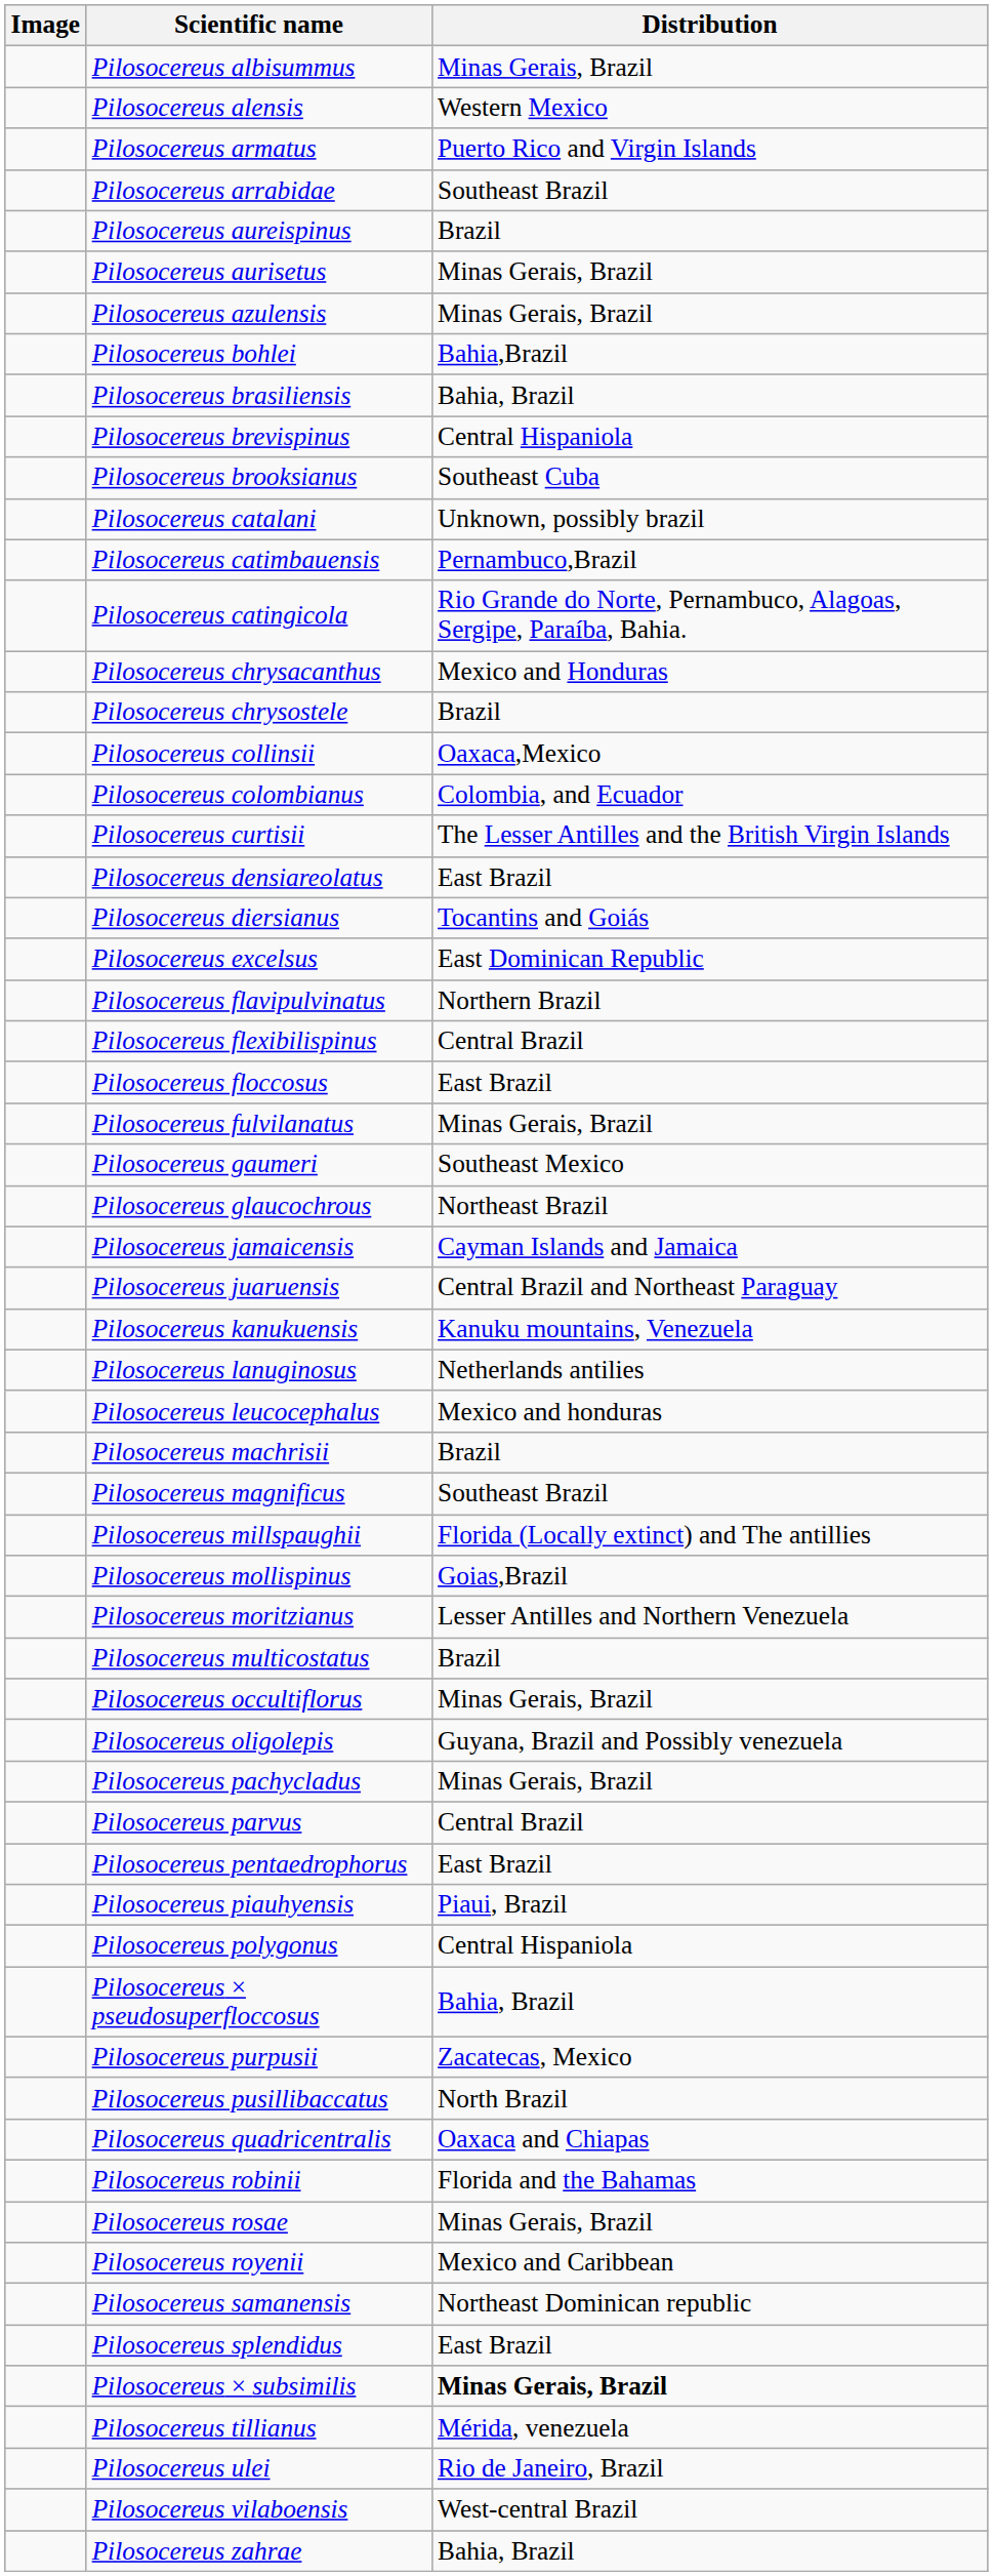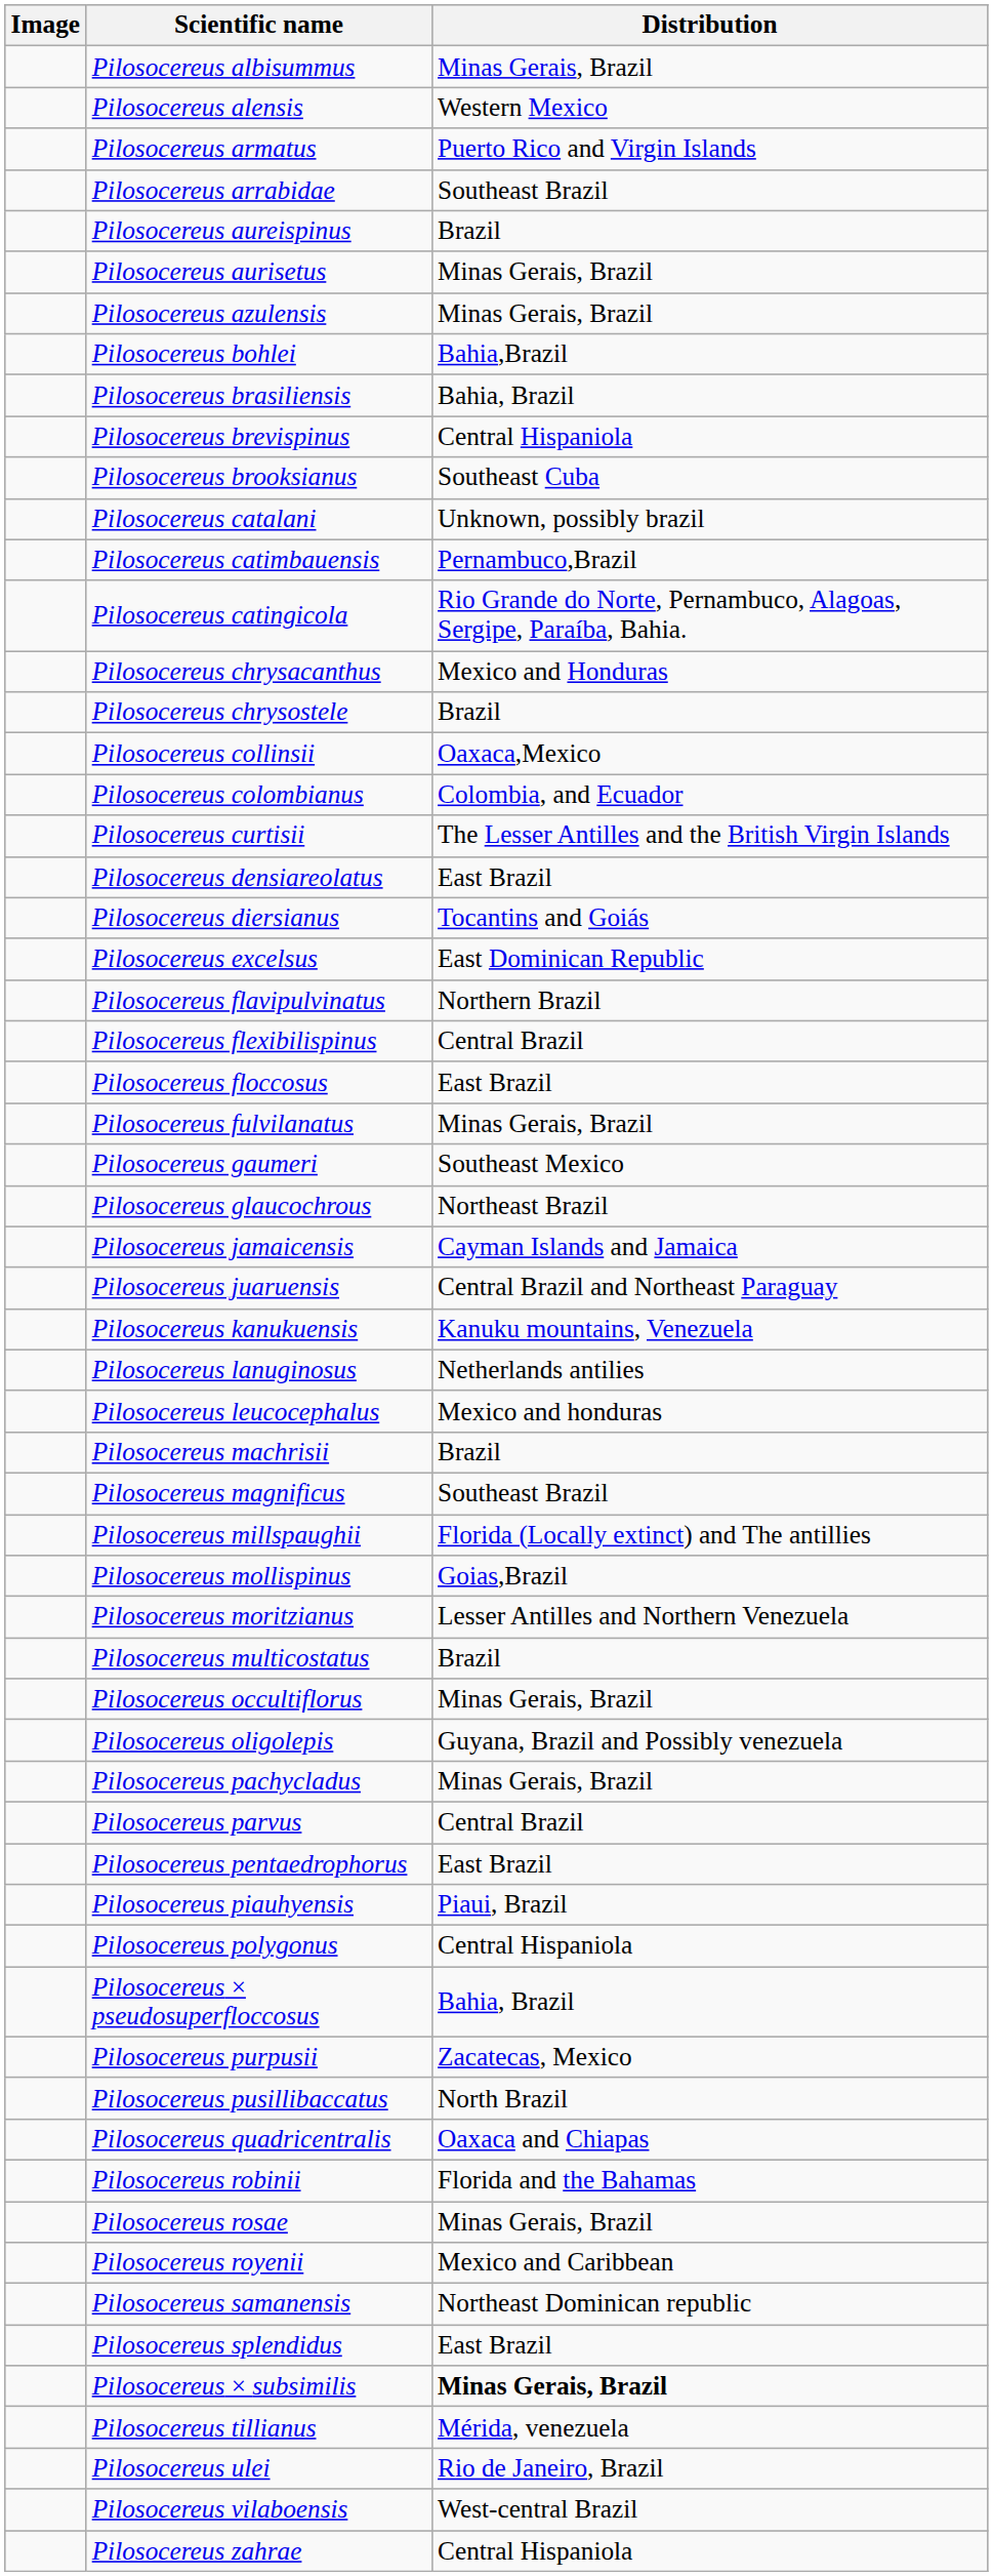 <table class="wikitable">
 <tr>
 <th>Image</th>
 <th>Scientific name</th>
 <th>Distribution</th>
 </tr>
 <tr>
 <td></td>
 <td><em><a href='#'>Pilosocereus albisummus</a></em> </td>
 <td><a href='#'>Minas Gerais</a>, Brazil</td>
 </tr>
 <tr>
 <td></td>
 <td><em><a href='#'>Pilosocereus alensis</a></em> </td>
 <td>Western <a href='#'>Mexico</a></td>
 </tr>
 <tr>
 <td></td>
 <td><em><a href='#'>Pilosocereus armatus</a></em> </td>
 <td><a href='#'>Puerto Rico</a> and <a href='#'>Virgin Islands</a></td>
 </tr>
 <tr>
 <td></td>
 <td><em><a href='#'>Pilosocereus arrabidae</a></em> </td>
 <td>Southeast Brazil</td>
 </tr>
 <tr>
 <td></td>
 <td><em><a href='#'>Pilosocereus aureispinus</a></em> </td>
 <td>Brazil</td>
 </tr>
 <tr>
 <td></td>
 <td><em><a href='#'>Pilosocereus aurisetus</a></em> </td>
 <td>Minas Gerais, Brazil</td>
 </tr>
 <tr>
 <td></td>
 <td><em><a href='#'>Pilosocereus azulensis</a></em> </td>
 <td>Minas Gerais, Brazil</td>
 </tr>
 <tr>
 <td></td>
 <td><em><a href='#'>Pilosocereus bohlei</a></em> </td>
 <td><a href='#'>Bahia</a>,Brazil</td>
 </tr>
 <tr>
 <td></td>
 <td><em><a href='#'>Pilosocereus brasiliensis</a></em> </td>
 <td>Bahia, Brazil</td>
 </tr>
 <tr>
 <td></td>
 <td><em><a href='#'>Pilosocereus brevispinus</a></em> </td>
 <td>Central <a href='#'>Hispaniola</a></td>
 </tr>
 <tr>
 <td></td>
 <td><em><a href='#'>Pilosocereus brooksianus</a></em> </td>
 <td>Southeast <a href='#'>Cuba</a></td>
 </tr>
 <tr>
 <td></td>
 <td><em><a href='#'>Pilosocereus catalani</a></em> </td>
 <td>Unknown, possibly brazil</td>
 </tr>
 <tr>
 <td></td>
 <td><em><a href='#'>Pilosocereus catimbauensis</a></em> </td>
 <td><a href='#'>Pernambuco</a>,Brazil</td>
 </tr>
 <tr>
 <td></td>
 <td><em><a href='#'>Pilosocereus catingicola</a></em> </td>
 <td><a href='#'>Rio Grande do Norte</a>, Pernambuco, <a href='#'>Alagoas</a>, <a href='#'>Sergipe</a>, <a href='#'>Paraíba</a>, Bahia.</td>
 </tr>
 <tr>
 <td></td>
 <td><em><a href='#'>Pilosocereus chrysacanthus</a></em> </td>
 <td>Mexico and <a href='#'>Honduras</a></td>
 </tr>
 <tr>
 <td></td>
 <td><em><a href='#'>Pilosocereus chrysostele</a></em> </td>
 <td>Brazil</td>
 </tr>
 <tr>
 <td></td>
 <td><em><a href='#'>Pilosocereus collinsii</a></em> </td>
 <td><a href='#'>Oaxaca</a>,Mexico</td>
 </tr>
 <tr>
 <td></td>
 <td><em><a href='#'>Pilosocereus colombianus</a></em> </td>
 <td><a href='#'>Colombia</a>, and <a href='#'>Ecuador</a></td>
 </tr>
 <tr>
 <td></td>
 <td><em><a href='#'>Pilosocereus curtisii</a></em> </td>
 <td>The <a href='#'>Lesser Antilles</a> and the <a href='#'>British Virgin Islands</a></td>
 </tr>
 <tr>
 <td></td>
 <td><em><a href='#'>Pilosocereus densiareolatus</a></em> </td>
 <td>East Brazil</td>
 </tr>
 <tr>
 <td></td>
 <td><em><a href='#'>Pilosocereus diersianus</a></em> </td>
 <td><a href='#'>Tocantins</a> and <a href='#'>Goiás</a></td>
 </tr>
 <tr>
 <td></td>
 <td><em><a href='#'>Pilosocereus excelsus</a></em> </td>
 <td>East <a href='#'>Dominican Republic</a></td>
 </tr>
 <tr>
 <td></td>
 <td><em><a href='#'>Pilosocereus flavipulvinatus</a></em> </td>
 <td>Northern Brazil</td>
 </tr>
 <tr>
 <td></td>
 <td><em><a href='#'>Pilosocereus flexibilispinus</a></em> </td>
 <td>Central Brazil</td>
 </tr>
 <tr>
 <td></td>
 <td><em><a href='#'>Pilosocereus floccosus</a></em> </td>
 <td>East Brazil</td>
 </tr>
 <tr>
 <td></td>
 <td><em><a href='#'>Pilosocereus fulvilanatus</a></em> </td>
 <td>Minas Gerais, Brazil</td>
 </tr>
 <tr>
 <td></td>
 <td><em><a href='#'>Pilosocereus gaumeri</a></em> </td>
 <td>Southeast Mexico</td>
 </tr>
 <tr>
 <td></td>
 <td><em><a href='#'>Pilosocereus glaucochrous</a></em> </td>
 <td>Northeast Brazil</td>
 </tr>
 <tr>
 <td></td>
 <td><em><a href='#'>Pilosocereus jamaicensis</a></em> </td>
 <td><a href='#'>Cayman Islands</a> and <a href='#'>Jamaica</a></td>
 </tr>
 <tr>
 <td></td>
 <td><em><a href='#'>Pilosocereus juaruensis</a></em> </td>
 <td>Central Brazil and Northeast <a href='#'>Paraguay</a></td>
 </tr>
 <tr>
 <td></td>
 <td><em><a href='#'>Pilosocereus kanukuensis</a></em> </td>
 <td><a href='#'>Kanuku mountains</a>, <a href='#'>Venezuela</a></td>
 </tr>
 <tr>
 <td></td>
 <td><em><a href='#'>Pilosocereus lanuginosus</a></em> </td>
 <td>Netherlands antilies</td>
 </tr>
 <tr>
 <td></td>
 <td><em><a href='#'>Pilosocereus leucocephalus</a></em> </td>
 <td>Mexico and honduras</td>
 </tr>
 <tr>
 <td></td>
 <td><em><a href='#'>Pilosocereus machrisii</a></em> </td>
 <td>Brazil</td>
 </tr>
 <tr>
 <td></td>
 <td><em><a href='#'>Pilosocereus magnificus</a></em> </td>
 <td>Southeast Brazil</td>
 </tr>
 <tr>
 <td></td>
 <td><em><a href='#'>Pilosocereus millspaughii</a></em> </td>
 <td><a href='#'>Florida (</a><a href='#'>Locally extinct</a>) and The antillies</td>
 </tr>
 <tr>
 <td></td>
 <td><em><a href='#'>Pilosocereus mollispinus</a></em> </td>
 <td><a href='#'>Goias</a>,Brazil</td>
 </tr>
 <tr>
 <td></td>
 <td><em><a href='#'>Pilosocereus moritzianus</a></em> </td>
 <td>Lesser Antilles and Northern Venezuela</td>
 </tr>
 <tr>
 <td></td>
 <td><em><a href='#'>Pilosocereus multicostatus</a></em> </td>
 <td>Brazil</td>
 </tr>
 <tr>
 <td></td>
 <td><em><a href='#'>Pilosocereus occultiflorus</a></em> </td>
 <td>Minas Gerais, Brazil</td>
 </tr>
 <tr>
 <td></td>
 <td><em><a href='#'>Pilosocereus oligolepis</a></em> </td>
 <td>Guyana, Brazil and Possibly venezuela</td>
 </tr>
 <tr>
 <td></td>
 <td><em><a href='#'>Pilosocereus pachycladus</a></em> </td>
 <td>Minas Gerais, Brazil</td>
 </tr>
 <tr>
 <td></td>
 <td><em><a href='#'>Pilosocereus parvus</a></em> </td>
 <td>Central Brazil</td>
 </tr>
 <tr>
 <td></td>
 <td><em><a href='#'>Pilosocereus pentaedrophorus</a></em> </td>
 <td>East Brazil</td>
 </tr>
 <tr>
 <td></td>
 <td><em><a href='#'>Pilosocereus piauhyensis</a></em> </td>
 <td><a href='#'>Piaui</a>, Brazil</td>
 </tr>
 <tr>
 <td></td>
 <td><em><a href='#'>Pilosocereus polygonus</a></em> </td>
 <td>Central Hispaniola</td>
 </tr>
 <tr>
 <td></td>
 <td><a href='#'><em>Pilosocereus</em> × <em>pseudosuperfloccosus</em></a> </td>
 <td><a href='#'>Bahia</a>, Brazil</td>
 </tr>
 <tr>
 <td></td>
 <td><em><a href='#'>Pilosocereus purpusii</a></em> </td>
 <td><a href='#'>Zacatecas</a>, Mexico</td>
 </tr>
 <tr>
 <td></td>
 <td><em><a href='#'>Pilosocereus pusillibaccatus</a></em> </td>
 <td>North Brazil</td>
 </tr>
 <tr>
 <td></td>
 <td><em><a href='#'>Pilosocereus quadricentralis</a></em> </td>
 <td><a href='#'>Oaxaca</a> and <a href='#'>Chiapas</a></td>
 </tr>
 <tr>
 <td></td>
 <td><em><a href='#'>Pilosocereus robinii</a></em> </td>
 <td>Florida and <a href='#'>the Bahamas</a></td>
 </tr>
 <tr>
 <td></td>
 <td><em><a href='#'>Pilosocereus rosae</a></em> </td>
 <td>Minas Gerais, Brazil</td>
 </tr>
 <tr>
 <td></td>
 <td><em><a href='#'>Pilosocereus royenii</a></em> </td>
 <td>Mexico and Caribbean</td>
 </tr>
 <tr>
 <td></td>
 <td><em><a href='#'>Pilosocereus samanensis</a></em> </td>
 <td>Northeast Dominican republic</td>
 </tr>
 <tr>
 <td></td>
 <td><em><a href='#'>Pilosocereus splendidus</a></em> </td>
 <td>East Brazil</td>
 </tr>
 <tr>
 <td></td>
 <td><a href='#'><em>Pilosocereus</em> × <em>subsimilis</em></a> </td>
 <td><strong>Minas Gerais, Brazil</strong></td>
 </tr>
 <tr>
 <td></td>
 <td><em><a href='#'>Pilosocereus tillianus</a></em> </td>
 <td><a href='#'>Mérida</a>, venezuela</td>
 </tr>
 <tr>
 <td></td>
 <td><em><a href='#'>Pilosocereus ulei</a></em></td>
 <td><a href='#'>Rio de Janeiro</a>, Brazil</td>
 </tr>
 <tr>
 <td></td>
 <td><em><a href='#'>Pilosocereus vilaboensis</a></em> </td>
 <td>West-central Brazil</td>
 </tr>
 <tr>
 <td></td>
 <td><em><a href='#'>Pilosocereus zahrae</a></em> </td>
-<td>Bahia, Brazil</td>
+<td>Central Hispaniola</td>
 </tr>
 </table>
